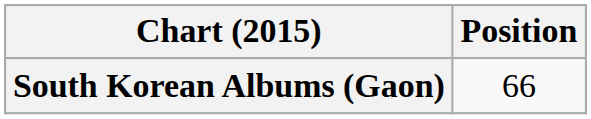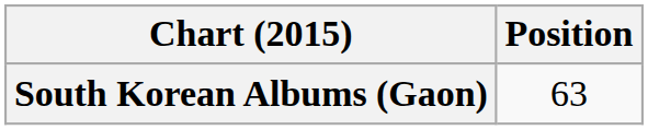 <table class="wikitable plainrowheaders" style="text-align:center">
 <tr>
 <th scope="col">Chart (2015)</th>
 <th scope="col">Position</th>
 </tr>
 <tr>
 <th scope="row">South Korean Albums (Gaon)</th>
-<td align="center">66</td>
+<td align="center">63</td>
 </tr>
 </table>
